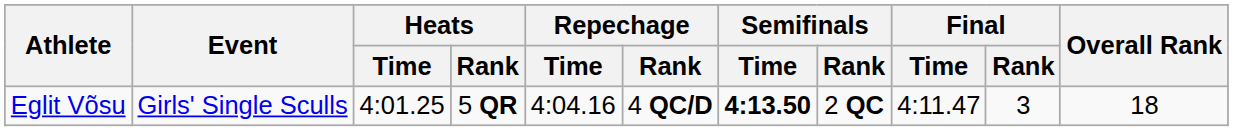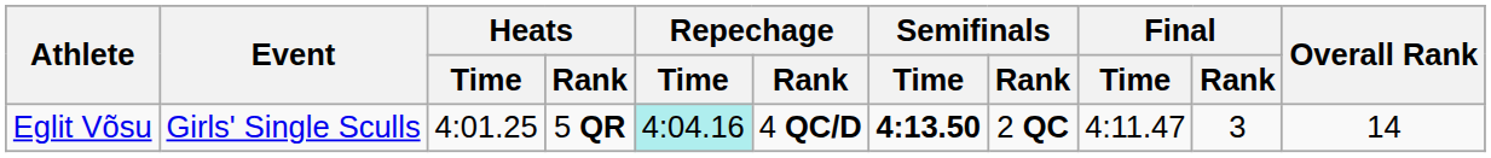 <table class="wikitable" style="font-size:90%">
 <tr>
 <th rowspan="2">Athlete</th>
 <th rowspan="2">Event</th>
 <th colspan="2">Heats</th>
 <th colspan="2">Repechage</th>
 <th colspan="2">Semifinals</th>
 <th colspan="2">Final</th>
 <th rowspan="2">Overall Rank</th>
 </tr>
 <tr>
 <th>Time</th>
 <th>Rank</th>
 <th>Time</th>
 <th>Rank</th>
 <th>Time</th>
 <th>Rank</th>
 <th>Time</th>
 <th>Rank</th>
 </tr>
 <tr>
 <td><a href='#'>Eglit Võsu</a></td>
 <td><a href='#'>Girls' Single Sculls</a></td>
 <td align=center>4:01.25</td>
 <td align=center>5 <strong>QR</strong></td>
-<td align=center>4:04.16</td>
+<td align=center style="background: paleturquoise;">4:04.16</td>
 <td align=center>4 <strong>QC/D</strong></td>
 <td align=center><strong>4:13.50</strong></td>
 <td align=center>2 <strong>QC</strong></td>
 <td align=center>4:11.47</td>
 <td align=center>3</td>
-<td align=center>18</td>
+<td align=center>14</td>
 </tr>
 </table>
